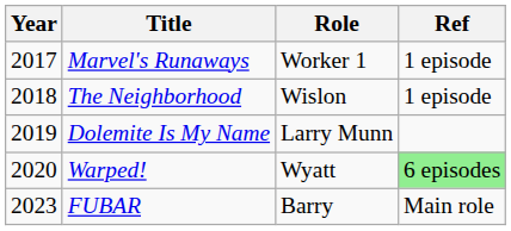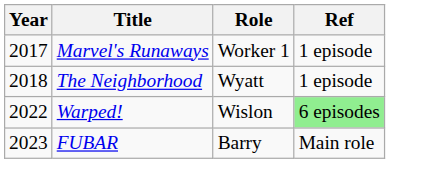 <table class="wikitable sortable">
 <tr>
 <th>Year</th>
 <th>Title</th>
 <th>Role</th>
 <th class="unsortable">Ref</th>
 </tr>
 <tr>
 <td>2017</td>
 <td><em><a href='#'>Marvel's Runaways</a></em></td>
 <td>Worker 1</td>
 <td>1 episode</td>
 </tr>
 <tr>
 <td>2018</td>
 <td><em><a href='#'>The Neighborhood</a></em></td>
-<td>Wislon</td>
+<td>Wyatt</td>
 <td>1 episode</td>
 </tr>
 <tr>
-<td>2019</td>
-<td><em><a href='#'>Dolemite Is My Name</a></em></td>
-<td>Larry Munn</td>
-<td></td>
-</tr>
-<tr>
-<td>2020</td>
+<td>2022</td>
 <td><em><a href='#'>Warped!</a></em></td>
-<td>Wyatt</td>
+<td>Wislon</td>
 <td style="background: lightgreen;">6 episodes</td>
 </tr>
 <tr>
 <td>2023</td>
 <td><em><a href='#'>FUBAR</a></em></td>
 <td>Barry</td>
 <td>Main role</td>
 </tr>
 </table>
